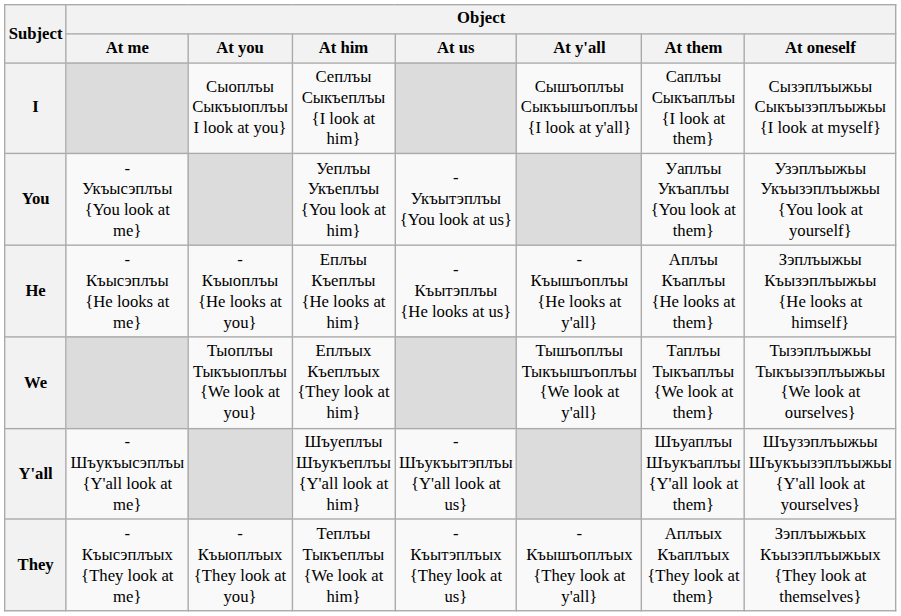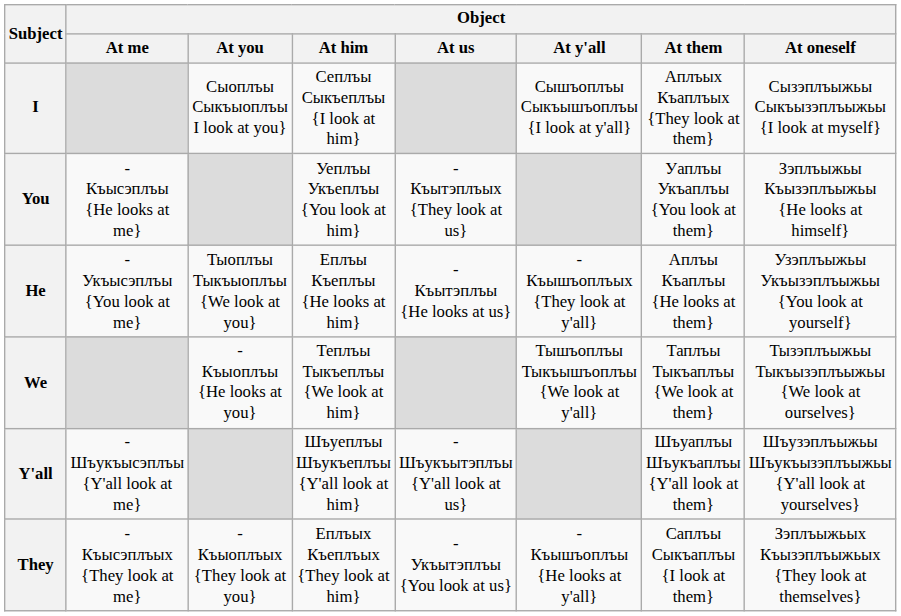 <table class="wikitable" style="text-align:center; font-size: 12px;">
 <tr>
 <th rowspan="2">Subject</th>
 <th colspan="9">Object</th>
 </tr>
 <tr>
 <th><span>At me</span></th>
 <th><span>At you</span></th>
 <th><span>At him</span></th>
 <th><span>At us</span></th>
 <th><span>At y'all</span></th>
 <th><span>At them</span></th>
 <th><span>At oneself</span></th>
 </tr>
 <tr>
 <th><span>I</span></th>
 <td style="background-color:#dcdcdc;"></td>
 <td><span>Сы</span><span>о</span>плъы<br><span>Сы</span>къы<span>о</span>плъы<br><span>I</span> look <span>at you</span>}</td>
 <td><span>С</span><span>е</span>плъы<br><span>Сы</span>къ<span>е</span>плъы<br>{<span>I</span> look <span>at him</span>}</td>
 <td style="background-color:#dcdcdc;"></td>
 <td><span>Сы</span><span>шъо</span>плъы<br><span>Сы</span>къы<span>шъо</span>плъы<br>{<span>I</span> look <span>at y'all</span>}</td>
-<td><span>С</span><span>а</span>плъы<br><span>Сы</span>къ<span>а</span>плъы<br>{<span>I</span> look <span>at them</span>}</td>
+<td><span>А</span>плъых<br>Къ<span>а</span>плъы<span>х</span><br>{<span>They</span> look <span>at them</span>}</td>
 <td><span>Сы</span><span>зэ</span>плъыжьы<br><span>Сы</span>къы<span>зэ</span>плъыжьы<br>{<span>I</span> look <span>at myself</span>}</td>
 </tr>
 <tr>
 <th><span>You</span></th>
-<td>-<br><span>У</span>къы<span>сэ</span>плъы<br>{<span>You</span> look <span> at me</span>}</td>
+<td>- <br>Къы<span>сэ</span>плъы<br>{<span>He</span> looks <span> at me</span>}</td>
 <td style="background-color:#dcdcdc;"></td>
 <td><span>У</span><span>е</span>плъы<br><span>У</span>къ<span>е</span>плъы<br>{<span>You</span> look <span>at him</span>}</td>
-<td>-<br><span>У</span>къы<span>тэ</span>плъы<br>{<span>You</span> look <span>at us</span>}</td>
+<td>- <br>Къы<span>тэ</span>плъы<span>х</span><br>{<span>They</span> look <span>at us</span>}</td>
 <td style="background-color:#dcdcdc;"></td>
 <td><span>У</span><span>а</span>плъы<br><span>У</span>къ<span>а</span>плъы<br>{<span>You</span> look <span>at them</span>}</td>
-<td><span>У</span><span>зэ</span>плъыжьы<br><span>У</span>къы<span>зэ</span>плъыжьы<br>{<span>You</span> look <span>at yourself</span>}</td>
+<td><span>Зэ</span>плъыжьы<br>Къы<span>зэ</span>плъыжьы<br>{<span>He</span> looks <span>at himself</span>}</td>
 </tr>
 <tr>
 <th><span>He</span></th>
-<td>- <br>Къы<span>сэ</span>плъы<br>{<span>He</span> looks <span> at me</span>}</td>
-<td>- <br>Къы<span>о</span>плъы<br>{<span>He</span> looks <span>at you</span>}</td>
+<td>-<br><span>У</span>къы<span>сэ</span>плъы<br>{<span>You</span> look <span> at me</span>}</td>
+<td><span>Ты</span><span>о</span>плъы<br><span>Ты</span>къы<span>о</span>плъы<br>{<span>We</span> look <span>at you</span>}</td>
 <td><span>Е</span>плъы<br>Къ<span>е</span>плъы<br>{<span>He</span> looks <span>at him</span>}</td>
 <td>- <br>Къы<span>тэ</span>плъы<br>{<span>He</span> looks  <span>at us</span>}</td>
-<td>- <br>Къы<span>шъо</span>плъы<br>{<span>He</span> looks <span>at y'all</span>}</td>
+<td>- <br>Къы<span>шъо</span>плъы<span>х</span><br>{<span>They</span>  look <span>at y'all</span>}</td>
 <td><span>А</span>плъы<br>Къ<span>а</span>плъы<br>{<span>He</span> looks <span>at them</span>}</td>
-<td><span>Зэ</span>плъыжьы<br>Къы<span>зэ</span>плъыжьы<br>{<span>He</span> looks <span>at himself</span>}</td>
+<td><span>У</span><span>зэ</span>плъыжьы<br><span>У</span>къы<span>зэ</span>плъыжьы<br>{<span>You</span> look <span>at yourself</span>}</td>
 </tr>
 <tr>
 <th><span>We</span></th>
 <td style="background-color:#dcdcdc;"></td>
-<td><span>Ты</span><span>о</span>плъы<br><span>Ты</span>къы<span>о</span>плъы<br>{<span>We</span> look <span>at you</span>}</td>
-<td><span>Е</span>плъы<span>х</span><br>Къ<span>е</span>плъы<span>х</span><br>{<span>They</span> look <span>at him</span>}</td>
+<td>- <br>Къы<span>о</span>плъы<br>{<span>He</span> looks <span>at you</span>}</td>
+<td><span>Т</span><span>е</span>плъы<br><span>Ты</span>къ<span>е</span>плъы<br>{<span>We</span> look <span>at him</span>}</td>
 <td style="background-color:#dcdcdc;"></td>
 <td><span>Ты</span><span>шъо</span>плъы<br><span>Ты</span>къы<span>шъо</span>плъы<br>{<span>We</span> look <span>at y'all</span>}</td>
 <td><span>Т</span><span>а</span>плъы<br><span>Ты</span>къ<span>а</span>плъы<br>{<span>We</span> look <span>at them</span>}</td>
 <td><span>Ты</span><span>зэ</span>плъыжьы<br><span>Ты</span>къы<span>зэ</span>плъыжьы<br>{<span>We</span> look <span>at ourselves</span>}</td>
 </tr>
 <tr>
 <th><span>Y'all</span></th>
 <td>-<br><span>Шъу</span>къы<span>сэ</span>плъы<br>{<span>Y'all</span> look  <span> at me</span>}</td>
 <td style="background-color:#dcdcdc;"></td>
 <td><span>Шъу</span><span>е</span>плъы<br><span>Шъу</span>къ<span>е</span>плъы<br>{<span>Y'all</span> look <span>at him</span>}</td>
 <td>-<br><span>Шъу</span>къы<span>тэ</span>плъы<br>{<span>Y'all</span> look <span>at us</span>}</td>
 <td style="background-color:#dcdcdc;"></td>
 <td><span>Шъу</span><span>а</span>плъы<br><span>Шъу</span>къ<span>а</span>плъы<br>{<span>Y'all</span> look <span>at them</span>}</td>
 <td><span>Шъу</span><span>зэ</span>плъыжьы<br><span>Шъу</span>къы<span>зэ</span>плъыжьы<br>{<span>Y'all</span> look <span>at yourselves</span>}</td>
 </tr>
 <tr>
 <th><span>They</span></th>
 <td>- <br>Къы<span>сэ</span>плъы<span>х</span><br>{<span>They</span> look <span> at me</span>}</td>
 <td>- <br>Къы<span>о</span>плъы<span>х</span><br>{<span>They</span>  look <span>at you</span>}</td>
-<td><span>Т</span><span>е</span>плъы<br><span>Ты</span>къ<span>е</span>плъы<br>{<span>We</span> look <span>at him</span>}</td>
-<td>- <br>Къы<span>тэ</span>плъы<span>х</span><br>{<span>They</span> look <span>at us</span>}</td>
-<td>- <br>Къы<span>шъо</span>плъы<span>х</span><br>{<span>They</span>  look <span>at y'all</span>}</td>
-<td><span>А</span>плъых<br>Къ<span>а</span>плъы<span>х</span><br>{<span>They</span> look <span>at them</span>}</td>
+<td><span>Е</span>плъы<span>х</span><br>Къ<span>е</span>плъы<span>х</span><br>{<span>They</span> look <span>at him</span>}</td>
+<td>-<br><span>У</span>къы<span>тэ</span>плъы<br>{<span>You</span> look <span>at us</span>}</td>
+<td>- <br>Къы<span>шъо</span>плъы<br>{<span>He</span> looks <span>at y'all</span>}</td>
+<td><span>С</span><span>а</span>плъы<br><span>Сы</span>къ<span>а</span>плъы<br>{<span>I</span> look <span>at them</span>}</td>
 <td><span>Зэ</span>плъыжьы<span>х</span><br>Къы<span>зэ</span>плъыжьы<span>х</span><br>{<span>They</span> look <span>at themselves</span>}</td>
 </tr>
 </table>
